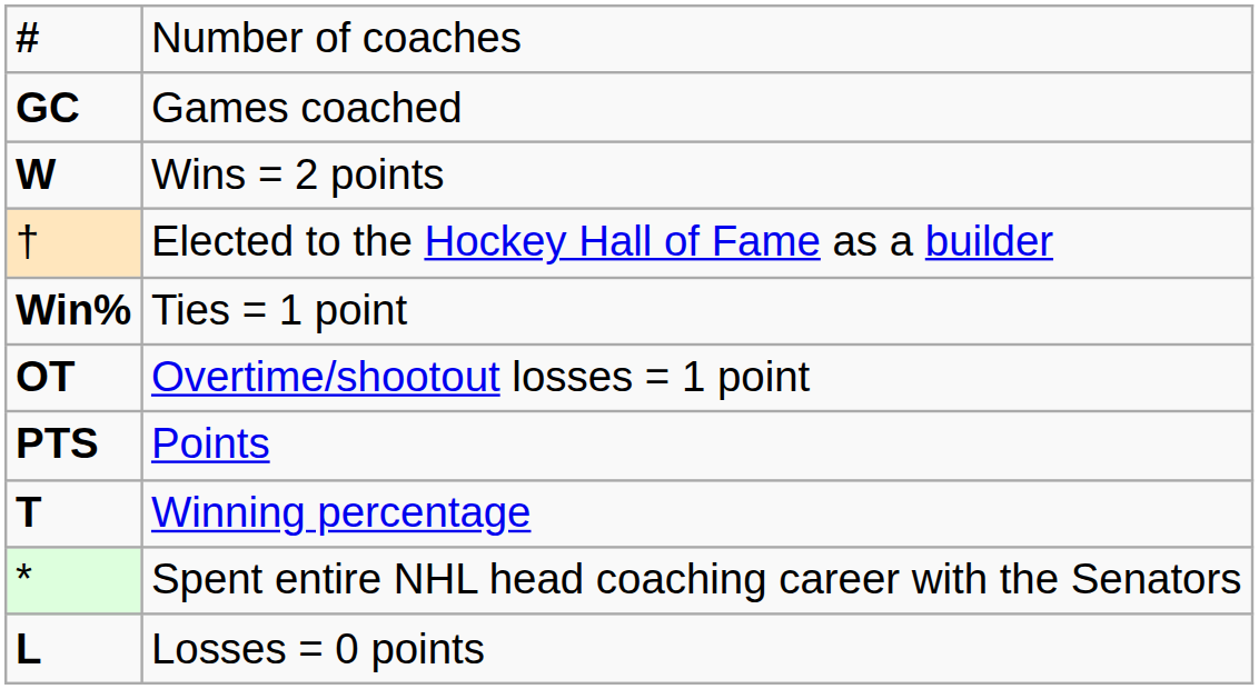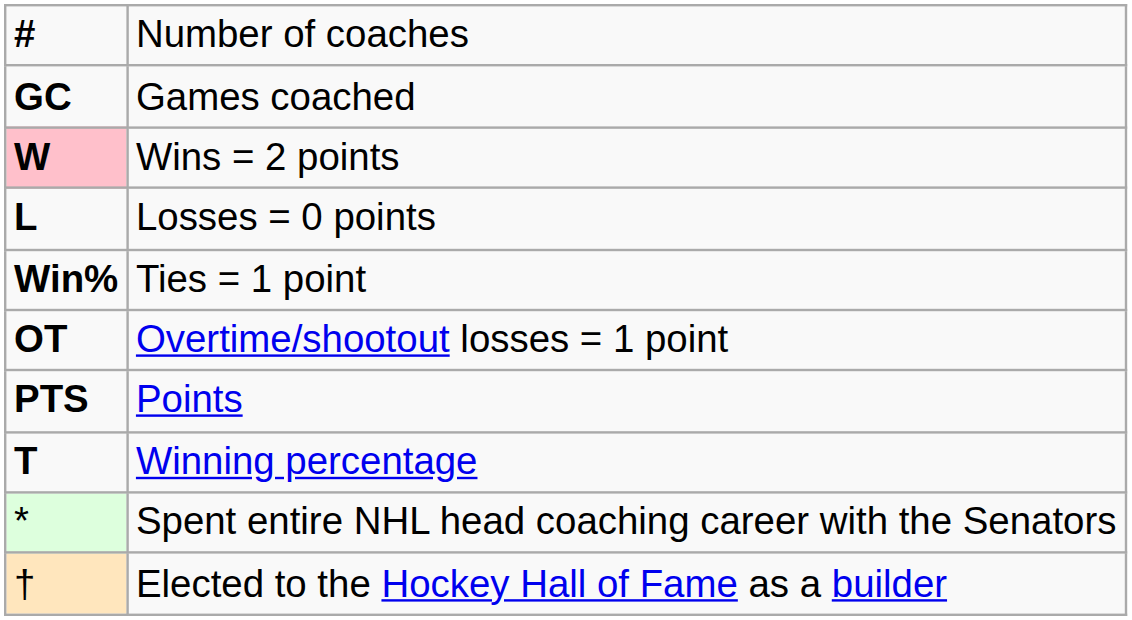 <table class="wikitable">
 <tr>
 <td><strong>#</strong></td>
 <td>Number of coaches</td>
 </tr>
 <tr>
 <td><strong>GC</strong></td>
 <td>Games coached</td>
 </tr>
 <tr>
-<td><strong>W</strong></td>
+<td style="background: pink;"><strong>W</strong></td>
 <td>Wins = 2 points</td>
 </tr>
 <tr>
-<td style="background-color:#FFE6BD">†</td>
-<td>Elected to the <a href='#'>Hockey Hall of Fame</a> as a <a href='#'>builder</a></td>
+<td><strong>L</strong></td>
+<td>Losses = 0 points</td>
 </tr>
 <tr>
 <td><strong>Win%</strong></td>
 <td>Ties = 1 point</td>
 </tr>
 <tr>
 <td><strong>OT</strong></td>
 <td><a href='#'>Overtime/shootout</a> losses = 1 point</td>
 </tr>
 <tr>
 <td><strong>PTS</strong></td>
 <td><a href='#'>Points</a></td>
 </tr>
 <tr>
 <td><strong>T</strong></td>
 <td><a href='#'>Winning percentage</a></td>
 </tr>
 <tr>
 <td style="background-color:#ddffdd">*</td>
 <td>Spent entire NHL head coaching career with the Senators</td>
 </tr>
 <tr>
-<td><strong>L</strong></td>
-<td>Losses = 0 points</td>
+<td style="background-color:#FFE6BD">†</td>
+<td>Elected to the <a href='#'>Hockey Hall of Fame</a> as a <a href='#'>builder</a></td>
 </tr>
 </table>
